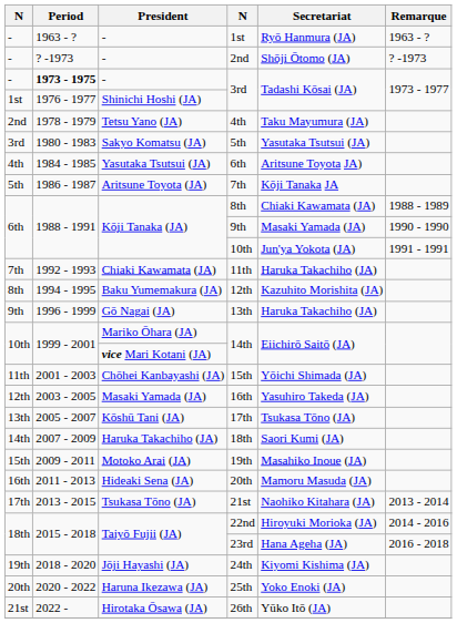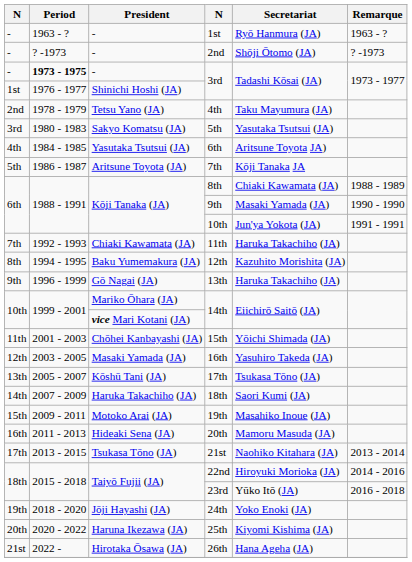 <table class="wikitable" style="text-align:left;font-size:small;">
 <tr>
 <th>N</th>
 <th>Period</th>
 <th>President</th>
 <th>N</th>
 <th>Secretariat</th>
 <th>Remarque</th>
 </tr>
 <tr>
 <td>-</td>
 <td>1963 - ?</td>
 <td>-</td>
 <td>1st</td>
 <td><a href='#'>Ryō Hanmura</a> (<a href='#'>JA</a>)</td>
 <td>1963 - ?</td>
 </tr>
 <tr>
 <td>-</td>
 <td>? -1973</td>
 <td>-</td>
 <td>2nd</td>
 <td><a href='#'>Shōji Ōtomo</a> (<a href='#'>JA</a>)</td>
 <td>? -1973</td>
 </tr>
 <tr>
 <td>-</td>
 <td><strong>1973 - 1975</strong></td>
 <td>-</td>
 <td rowspan="2">3rd</td>
 <td rowspan="2"><a href='#'>Tadashi Kōsai</a> (<a href='#'>JA</a>)</td>
 <td rowspan="2">1973 - 1977</td>
 </tr>
 <tr>
 <td>1st</td>
 <td>1976 - 1977</td>
 <td><a href='#'>Shinichi Hoshi</a> (<a href='#'>JA</a>)</td>
 </tr>
 <tr>
 <td>2nd</td>
 <td>1978 - 1979</td>
 <td><a href='#'>Tetsu Yano</a> (<a href='#'>JA</a>)</td>
 <td>4th</td>
 <td><a href='#'>Taku Mayumura</a> (<a href='#'>JA</a>)</td>
 <td></td>
 </tr>
 <tr>
 <td>3rd</td>
 <td>1980 - 1983</td>
 <td><a href='#'>Sakyo Komatsu</a> (<a href='#'>JA</a>)</td>
 <td>5th</td>
 <td><a href='#'>Yasutaka Tsutsui</a> (<a href='#'>JA</a>)</td>
 <td></td>
 </tr>
 <tr>
 <td>4th</td>
 <td>1984 - 1985</td>
 <td><a href='#'>Yasutaka Tsutsui</a> (<a href='#'>JA</a>)</td>
 <td>6th</td>
 <td><a href='#'>Aritsune Toyota</a> <a href='#'>JA</a>)</td>
 <td></td>
 </tr>
 <tr>
 <td>5th</td>
 <td>1986 - 1987</td>
 <td><a href='#'>Aritsune Toyota</a> (<a href='#'>JA</a>)</td>
 <td>7th</td>
 <td><a href='#'>Kōji Tanaka</a> <a href='#'>JA</a></td>
 <td></td>
 </tr>
 <tr>
 <td rowspan="3">6th</td>
 <td rowspan="3">1988 - 1991</td>
 <td rowspan="3"><a href='#'>Kōji Tanaka</a> (<a href='#'>JA</a>)</td>
 <td>8th</td>
 <td><a href='#'>Chiaki Kawamata</a> (<a href='#'>JA</a>)</td>
 <td>1988 - 1989</td>
 </tr>
 <tr>
 <td>9th</td>
 <td><a href='#'>Masaki Yamada</a> (<a href='#'>JA</a>)</td>
 <td>1990 - 1990</td>
 </tr>
 <tr>
 <td>10th</td>
 <td><a href='#'>Jun'ya Yokota</a> (<a href='#'>JA</a>)</td>
 <td>1991 - 1991</td>
 </tr>
 <tr>
 <td>7th</td>
 <td>1992 - 1993</td>
 <td><a href='#'>Chiaki Kawamata</a> (<a href='#'>JA</a>)</td>
 <td>11th</td>
 <td><a href='#'>Haruka Takachiho</a> (<a href='#'>JA</a>)</td>
 <td></td>
 </tr>
 <tr>
 <td>8th</td>
 <td>1994 - 1995</td>
 <td><a href='#'>Baku Yumemakura</a> (<a href='#'>JA</a>)</td>
 <td>12th</td>
 <td><a href='#'>Kazuhito Morishita</a> (<a href='#'>JA</a>)</td>
 <td></td>
 </tr>
 <tr>
 <td>9th</td>
 <td>1996 - 1999</td>
 <td><a href='#'>Gō Nagai</a> (<a href='#'>JA</a>)</td>
 <td>13th</td>
 <td><a href='#'>Haruka Takachiho</a> (<a href='#'>JA</a>)</td>
 <td></td>
 </tr>
 <tr>
 <td rowspan="2">10th</td>
 <td rowspan="2">1999 - 2001</td>
 <td><a href='#'>Mariko Ōhara</a> (<a href='#'>JA</a>)</td>
 <td rowspan="2">14th</td>
 <td rowspan="2"><a href='#'>Eiichirō Saitō</a> (<a href='#'>JA</a>)</td>
 <td rowspan="2"></td>
 </tr>
 <tr>
 <td><strong><em>vice</em></strong> <a href='#'>Mari Kotani</a> (<a href='#'>JA</a>)</td>
 </tr>
 <tr>
 <td>11th</td>
 <td>2001 - 2003</td>
 <td><a href='#'>Chōhei Kanbayashi</a> (<a href='#'>JA</a>)</td>
 <td>15th</td>
 <td><a href='#'>Yōichi Shimada</a> (<a href='#'>JA</a>)</td>
 <td></td>
 </tr>
 <tr>
 <td>12th</td>
 <td>2003 - 2005</td>
 <td><a href='#'>Masaki Yamada</a> (<a href='#'>JA</a>)</td>
 <td>16th</td>
 <td><a href='#'>Yasuhiro Takeda</a> (<a href='#'>JA</a>)</td>
 <td></td>
 </tr>
 <tr>
 <td>13th</td>
 <td>2005 - 2007</td>
 <td><a href='#'>Kōshū Tani</a> (<a href='#'>JA</a>)</td>
 <td>17th</td>
 <td><a href='#'>Tsukasa Tōno</a> (<a href='#'>JA</a>)</td>
 <td></td>
 </tr>
 <tr>
 <td>14th</td>
 <td>2007 - 2009</td>
 <td><a href='#'>Haruka Takachiho</a> (<a href='#'>JA</a>)</td>
 <td>18th</td>
 <td><a href='#'>Saori Kumi</a> (<a href='#'>JA</a>)</td>
 <td></td>
 </tr>
 <tr>
 <td>15th</td>
 <td>2009 - 2011</td>
 <td><a href='#'>Motoko Arai</a> (<a href='#'>JA</a>)</td>
 <td>19th</td>
 <td><a href='#'>Masahiko Inoue</a> (<a href='#'>JA</a>)</td>
 <td></td>
 </tr>
 <tr>
 <td>16th</td>
 <td>2011 - 2013</td>
 <td><a href='#'>Hideaki Sena</a> (<a href='#'>JA</a>)</td>
 <td>20th</td>
 <td><a href='#'>Mamoru Masuda</a> (<a href='#'>JA</a>)</td>
 <td></td>
 </tr>
 <tr>
 <td rowspan="2">17th</td>
 <td rowspan="2">2013 - 2015</td>
 <td rowspan="2"><a href='#'>Tsukasa Tōno</a> (<a href='#'>JA</a>)</td>
 <td>21st</td>
 <td><a href='#'>Naohiko Kitahara</a> (<a href='#'>JA</a>)</td>
 <td>2013 - 2014</td>
 </tr>
 <tr>
 <td rowspan="2">22nd</td>
 <td rowspan="2"><a href='#'>Hiroyuki Morioka</a> (<a href='#'>JA</a>)</td>
 <td rowspan="2">2014 - 2016</td>
 </tr>
 <tr>
 <td rowspan="2">18th</td>
 <td rowspan="2">2015 - 2018</td>
 <td rowspan="2"><a href='#'>Taiyō Fujii</a> (<a href='#'>JA</a>)</td>
 </tr>
 <tr>
 <td>23rd</td>
-<td><a href='#'>Hana Ageha</a> (<a href='#'>JA</a>)</td>
+<td>Yūko Itō (<a href='#'>JA</a>)</td>
 <td>2016 - 2018</td>
 </tr>
 <tr>
 <td>19th</td>
 <td>2018 - 2020</td>
 <td><a href='#'>Jōji Hayashi</a> (<a href='#'>JA</a>)</td>
 <td>24th</td>
-<td><a href='#'>Kiyomi Kishima</a> (<a href='#'>JA</a>)</td>
+<td><a href='#'>Yoko Enoki</a> (<a href='#'>JA</a>)</td>
 <td></td>
 </tr>
 <tr>
 <td>20th</td>
 <td>2020 - 2022</td>
 <td><a href='#'>Haruna Ikezawa</a> (<a href='#'>JA</a>)</td>
 <td>25th</td>
-<td><a href='#'>Yoko Enoki</a> (<a href='#'>JA</a>)</td>
+<td><a href='#'>Kiyomi Kishima</a> (<a href='#'>JA</a>)</td>
 <td></td>
 </tr>
 <tr>
 <td>21st</td>
 <td>2022 -</td>
 <td><a href='#'>Hirotaka Ōsawa</a> (<a href='#'>JA</a>)</td>
 <td>26th</td>
-<td>Yūko Itō (<a href='#'>JA</a>)</td>
+<td><a href='#'>Hana Ageha</a> (<a href='#'>JA</a>)</td>
 <td></td>
 </tr>
 <tr>
 </tr>
 </table>
